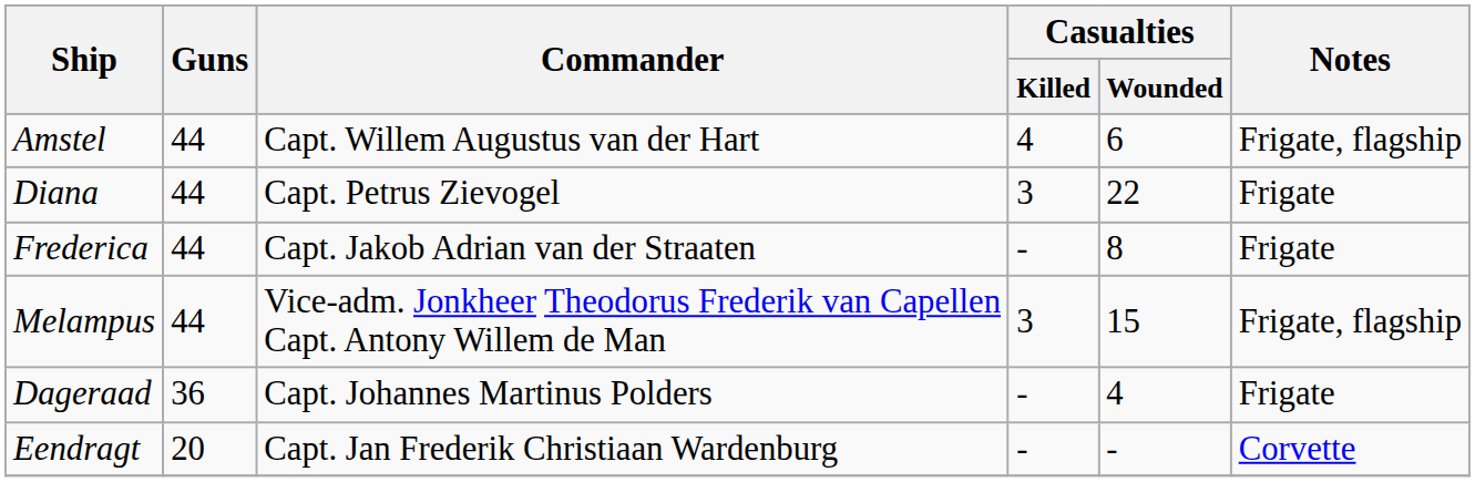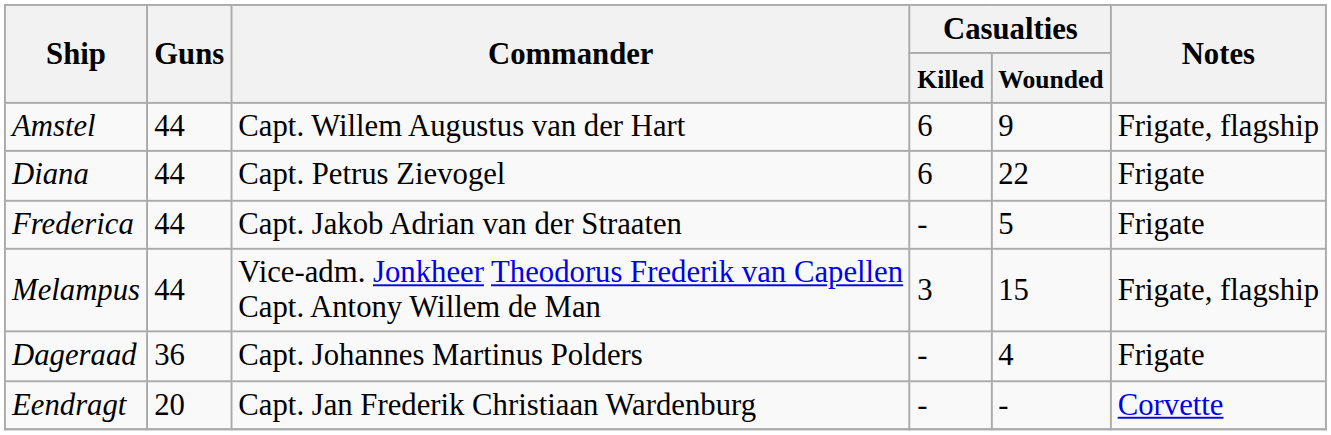 <table class="wikitable">
 <tr>
 <th rowspan=2>Ship</th>
 <th rowspan=2>Guns</th>
 <th rowspan=2>Commander</th>
 <th colspan=2>Casualties</th>
 <th rowspan=2>Notes</th>
 </tr>
 <tr>
 <th><small>Killed</small></th>
 <th><small>Wounded</small></th>
 </tr>
 <tr>
 <td><em>Amstel</em></td>
 <td>44</td>
 <td>Capt. Willem Augustus van der Hart</td>
-<td>4</td>
 <td>6</td>
+<td>9</td>
 <td>Frigate, flagship</td>
 </tr>
 <tr>
 <td><em>Diana</em></td>
 <td>44</td>
 <td>Capt. Petrus Zievogel</td>
-<td>3</td>
+<td>6</td>
 <td>22</td>
 <td>Frigate</td>
 </tr>
 <tr>
 <td><em>Frederica</em></td>
 <td>44</td>
 <td>Capt. Jakob Adrian van der Straaten</td>
 <td>-</td>
-<td>8</td>
+<td>5</td>
 <td>Frigate</td>
 </tr>
 <tr>
 <td><em>Melampus</em></td>
 <td>44</td>
 <td>Vice-adm. <a href='#'>Jonkheer</a> <a href='#'>Theodorus Frederik van Capellen</a><br>Capt. Antony Willem de Man</td>
 <td>3</td>
 <td>15</td>
 <td>Frigate, flagship</td>
 </tr>
 <tr>
 <td><em>Dageraad</em></td>
 <td>36</td>
 <td>Capt. Johannes Martinus Polders</td>
 <td>-</td>
 <td>4</td>
 <td>Frigate</td>
 </tr>
 <tr>
 <td><em>Eendragt</em></td>
 <td>20</td>
 <td>Capt. Jan Frederik Christiaan Wardenburg</td>
 <td>-</td>
 <td>-</td>
 <td><a href='#'>Corvette</a></td>
 </tr>
 <tr>
 </tr>
 </table>
